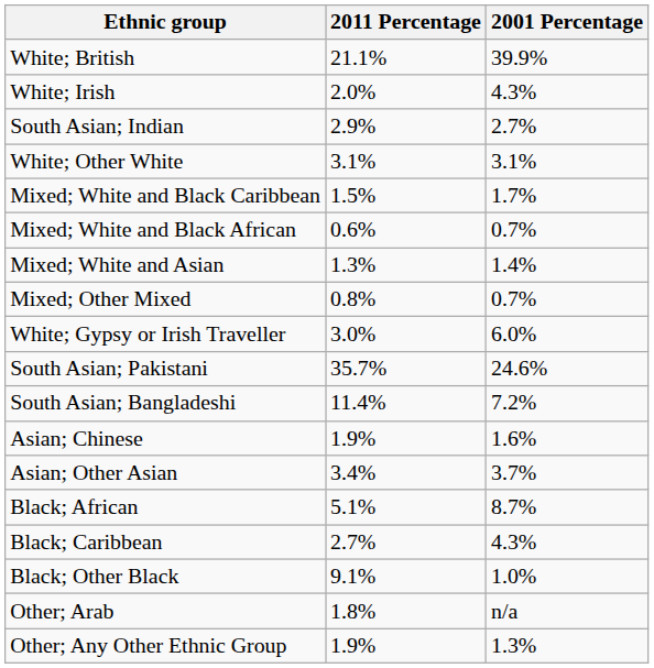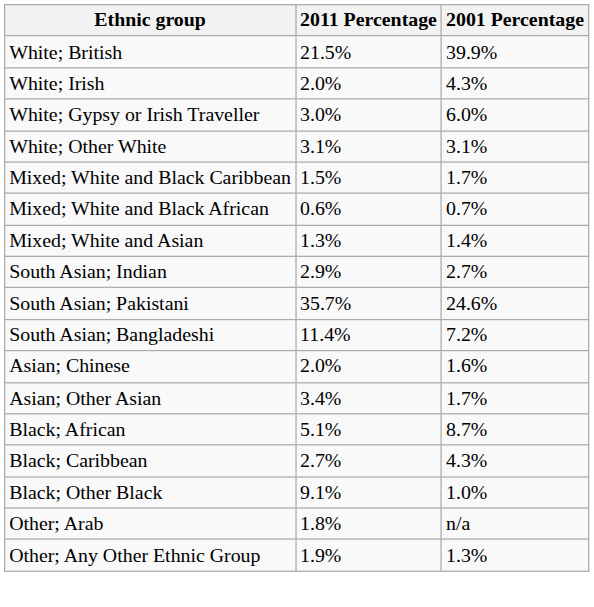 <table class="wikitable sortable">
 <tr>
 <th>Ethnic group</th>
 <th>2011 Percentage</th>
 <th>2001 Percentage</th>
 </tr>
 <tr>
 <td>White; British</td>
-<td>21.1%</td>
+<td>21.5%</td>
 <td>39.9%</td>
 </tr>
 <tr>
 <td>White; Irish</td>
 <td>2.0%</td>
 <td>4.3%</td>
 </tr>
 <tr>
-<td>South Asian; Indian</td>
-<td>2.9%</td>
-<td>2.7%</td>
+<td>White; Gypsy or Irish Traveller</td>
+<td>3.0%</td>
+<td>6.0%</td>
 </tr>
 <tr>
 <td>White; Other White</td>
 <td>3.1%</td>
 <td>3.1%</td>
 </tr>
 <tr>
 <td>Mixed; White and Black Caribbean</td>
 <td>1.5%</td>
 <td>1.7%</td>
 </tr>
 <tr>
 <td>Mixed; White and Black African</td>
 <td>0.6%</td>
 <td>0.7%</td>
 </tr>
 <tr>
 <td>Mixed; White and Asian</td>
 <td>1.3%</td>
 <td>1.4%</td>
 </tr>
 <tr>
-<td>Mixed; Other Mixed</td>
-<td>0.8%</td>
-<td>0.7%</td>
-</tr>
-<tr>
-<td>White; Gypsy or Irish Traveller</td>
-<td>3.0%</td>
-<td>6.0%</td>
+<td>South Asian; Indian</td>
+<td>2.9%</td>
+<td>2.7%</td>
 </tr>
 <tr>
 <td>South Asian; Pakistani</td>
 <td>35.7%</td>
 <td>24.6%</td>
 </tr>
 <tr>
 <td>South Asian; Bangladeshi</td>
 <td>11.4%</td>
 <td>7.2%</td>
 </tr>
 <tr>
 <td>Asian; Chinese</td>
-<td>1.9%</td>
+<td>2.0%</td>
 <td>1.6%</td>
 </tr>
 <tr>
 <td>Asian; Other Asian</td>
 <td>3.4%</td>
-<td>3.7%</td>
+<td>1.7%</td>
 </tr>
 <tr>
 <td>Black; African</td>
 <td>5.1%</td>
 <td>8.7%</td>
 </tr>
 <tr>
 <td>Black; Caribbean</td>
 <td>2.7%</td>
 <td>4.3%</td>
 </tr>
 <tr>
 <td>Black; Other Black</td>
 <td>9.1%</td>
 <td>1.0%</td>
 </tr>
 <tr>
 <td>Other; Arab</td>
 <td>1.8%</td>
 <td>n/a</td>
 </tr>
 <tr>
 <td>Other; Any Other Ethnic Group</td>
 <td>1.9%</td>
 <td>1.3%</td>
 </tr>
 </table>
